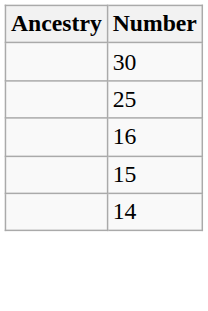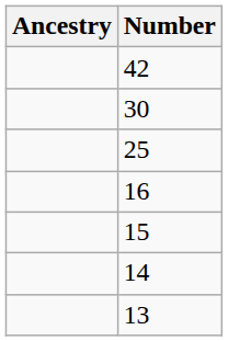 <table style="float: right; margin: 1em;" class="wikitable sortable">
 <tr>
 <th>Ancestry</th>
 <th>Number</th>
+</tr>
+<tr>
+<td></td>
+<td>42</td>
 </tr>
 <tr>
 <td></td>
 <td>30</td>
 </tr>
 <tr>
 <td></td>
 <td>25</td>
 </tr>
 <tr>
 <td></td>
 <td>16</td>
 </tr>
 <tr>
 <td></td>
 <td>15</td>
 </tr>
 <tr>
 <td></td>
 <td>14</td>
 </tr>
+<tr>
+<td></td>
+<td>13</td>
+</tr>
 </table>
